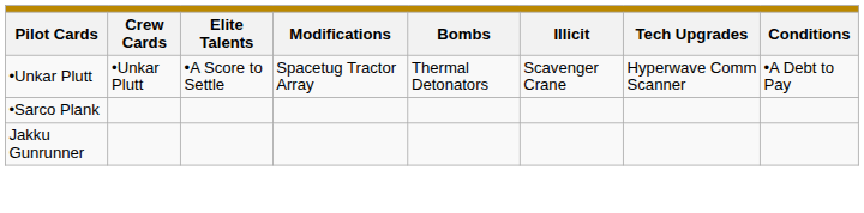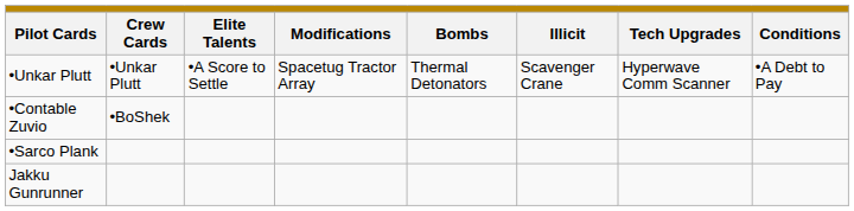 <table class="wikitable">
 <tr style="background:#bb8800;">
 <td colspan="8"></td>
 </tr>
 <tr style="background:#f0f0f0;">
 <th>Pilot Cards</th>
 <th>Crew Cards</th>
 <th>Elite Talents</th>
 <th>Modifications</th>
 <th>Bombs</th>
 <th>Illicit</th>
 <th>Tech Upgrades</th>
 <th>Conditions</th>
 </tr>
 <tr>
 <td>•Unkar Plutt</td>
 <td>•Unkar Plutt</td>
 <td>•A Score to Settle</td>
 <td>Spacetug Tractor Array</td>
 <td>Thermal Detonators</td>
 <td>Scavenger Crane</td>
 <td>Hyperwave Comm Scanner</td>
 <td>•A Debt to Pay</td>
 </tr>
 <tr>
+<td>•Contable Zuvio</td>
+<td>•BoShek</td>
+<td></td>
+<td></td>
+<td></td>
+<td></td>
+<td></td>
+<td></td>
+</tr>
+<tr>
 <td>•Sarco Plank</td>
 <td></td>
 <td></td>
 <td></td>
 <td></td>
 <td></td>
 <td></td>
 <td></td>
 </tr>
 <tr>
 <td>Jakku Gunrunner</td>
 <td></td>
 <td></td>
 <td></td>
 <td></td>
 <td></td>
 <td></td>
 <td></td>
 </tr>
 </table>
